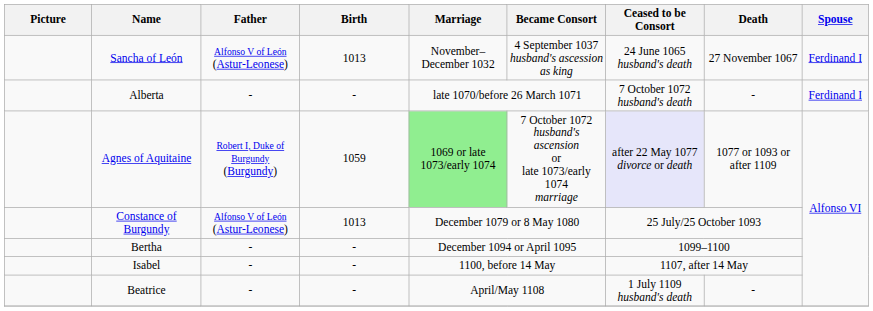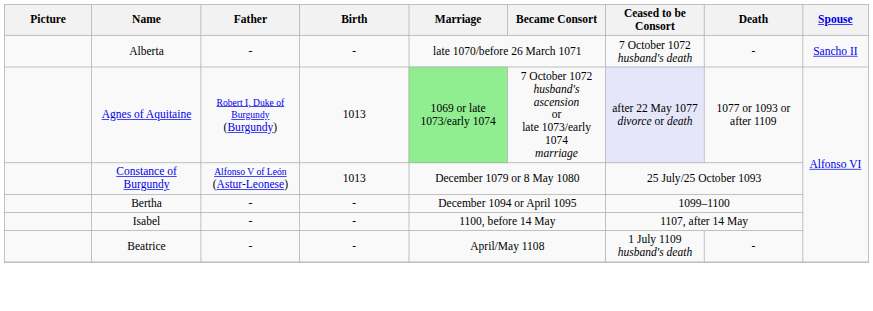 <table width=95% class="wikitable">
 <tr>
 <th width = "8%">Picture</th>
 <th width = "10%">Name</th>
 <th width = "9%">Father</th>
 <th width = "10%">Birth</th>
 <th width = "9%">Marriage</th>
 <th width = "9%">Became Consort</th>
 <th width = "9%">Ceased to be Consort</th>
 <th width = "9%">Death</th>
 <th width = "6%"><a href='#'>Spouse</a></th>
 </tr>
 <tr>
 <td align="center"></td>
-<td align="center"><a href='#'>Sancha of León</a><br></td>
-<td align="center"><small><a href='#'>Alfonso V of León</a></small><br> (<a href='#'>Astur-Leonese</a>)</td>
-<td align="center">1013</td>
-<td align="center">November–December 1032</td>
-<td align="center">4 September 1037<br><em>husband's ascession as king</em></td>
-<td align="center">24 June 1065<br><em>husband's death</em></td>
-<td align="center">27 November 1067</td>
-<td align="center"><a href='#'>Ferdinand I</a></td>
-</tr>
-<tr>
-<td align="center"></td>
 <td align="center">Alberta<br></td>
 <td align="center">-</td>
 <td align="center">-</td>
 <td align="center" colspan="2">late 1070/before 26 March 1071</td>
 <td align="center">7 October 1072<br><em>husband's death</em></td>
 <td align="center">-</td>
-<td align="center"><a href='#'>Ferdinand I</a></td>
+<td align="center"><a href='#'>Sancho II</a></td>
 </tr>
 <tr>
 <td align="center"></td>
 <td align="center"><a href='#'>Agnes of Aquitaine</a><br></td>
 <td align="center"><small><a href='#'>Robert I, Duke of Burgundy</a></small><br>(<a href='#'>Burgundy</a>)</td>
-<td align="center">1059</td>
+<td align="center">1013</td>
 <td align="center" style="background: lightgreen;">1069 or late 1073/early 1074</td>
 <td align="center">7 October 1072<br><em>husband's ascension</em><br>or<br>late 1073/early 1074 <br><em>marriage</em></td>
 <td align="center" style="background: lavender;">after 22 May 1077<br><em>divorce</em> or <em>death</em></td>
 <td align="center">1077 or 1093 or after 1109</td>
 <td align="center" rowspan="5"><a href='#'>Alfonso VI</a></td>
 </tr>
 <tr>
 <td align="center"></td>
 <td align="center"><a href='#'>Constance of Burgundy</a><br></td>
 <td align="center"><small><a href='#'>Alfonso V of León</a></small><br> (<a href='#'>Astur-Leonese</a>)</td>
 <td align="center">1013</td>
 <td align="center" colspan="2">December 1079 or 8 May 1080</td>
 <td align="center" colspan="2">25 July/25 October 1093</td>
 </tr>
 <tr>
 <td align="center"></td>
 <td align="center">Bertha<br></td>
 <td align="center">-</td>
 <td align="center">-</td>
 <td align="center" colspan="2">December 1094 or April 1095</td>
 <td align="center" colspan="2">1099–1100</td>
 </tr>
 <tr>
 <td align="center"></td>
 <td align="center">Isabel<br></td>
 <td align="center">-</td>
 <td align="center">-</td>
 <td align="center" colspan="2">1100, before 14 May</td>
 <td align="center" colspan="2">1107, after 14 May</td>
 </tr>
 <tr>
 <td align="center"></td>
 <td align="center">Beatrice<br></td>
 <td align="center">-</td>
 <td align="center">-</td>
 <td align="center" colspan="2">April/May 1108</td>
 <td align="center">1 July 1109 <br><em>husband's death</em></td>
 <td align="center">-</td>
 </tr>
 <tr>
 </tr>
 </table>
